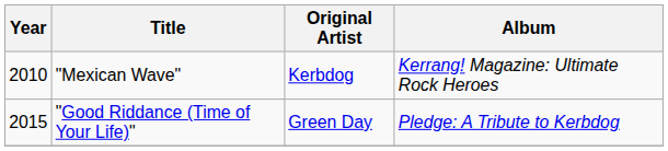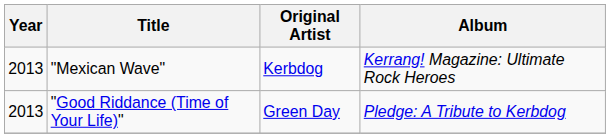 <table class="wikitable">
 <tr>
 <th>Year</th>
 <th>Title</th>
 <th>Original Artist</th>
 <th>Album</th>
 </tr>
 <tr>
-<td>2010</td>
+<td>2013</td>
 <td>"Mexican Wave"</td>
 <td><a href='#'>Kerbdog</a></td>
 <td><em><a href='#'>Kerrang!</a> Magazine: Ultimate Rock Heroes</em></td>
 </tr>
 <tr>
-<td>2015</td>
+<td>2013</td>
 <td>"<a href='#'>Good Riddance (Time of Your Life)</a>"</td>
 <td><a href='#'>Green Day</a></td>
 <td><em><a href='#'>Pledge: A Tribute to Kerbdog</a></em></td>
 </tr>
 <tr>
 </tr>
 </table>
